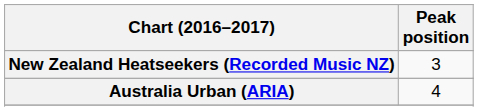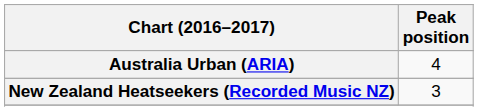 <table class="wikitable sortable plainrowheaders" style="text-align:center">
 <tr>
 <th>Chart (2016–2017)</th>
 <th>Peak<br>position</th>
+</tr>
+<tr>
+</tr>
+<tr>
+<th scope="row">Australia Urban (<a href='#'>ARIA</a>)</th>
+<td>4</td>
+</tr>
+<tr>
+</tr>
+<tr>
+</tr>
+<tr>
+</tr>
+<tr>
+</tr>
+<tr>
+</tr>
+<tr>
+</tr>
+<tr>
+</tr>
+<tr>
+</tr>
+<tr>
+</tr>
+<tr>
+</tr>
+<tr>
 </tr>
 <tr>
 </tr>
 <tr>
 <th scope="row">New Zealand Heatseekers (<a href='#'>Recorded Music NZ</a>)</th>
 <td>3</td>
 </tr>
 <tr>
 </tr>
 <tr>
 </tr>
 <tr>
 </tr>
 <tr>
 </tr>
 <tr>
 </tr>
 <tr>
 </tr>
 <tr>
 </tr>
 <tr>
 </tr>
 <tr>
 </tr>
 <tr>
 </tr>
 <tr>
 </tr>
 <tr>
 </tr>
 <tr>
-<th scope="row">Australia Urban (<a href='#'>ARIA</a>)</th>
-<td>4</td>
-</tr>
-<tr>
-</tr>
-<tr>
-</tr>
-<tr>
-</tr>
-<tr>
-</tr>
-<tr>
-</tr>
-<tr>
-</tr>
-<tr>
-</tr>
-<tr>
-</tr>
-<tr>
-</tr>
-<tr>
-</tr>
-<tr>
-</tr>
-<tr>
-</tr>
-<tr>
 </tr>
 </table>
